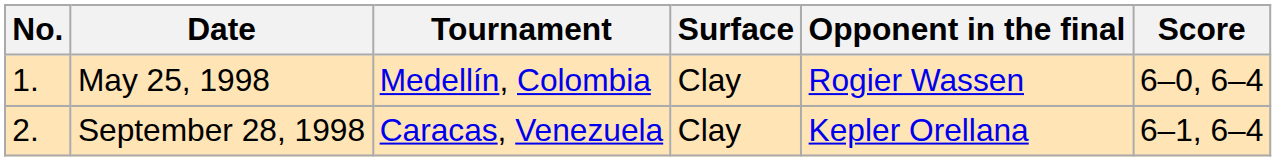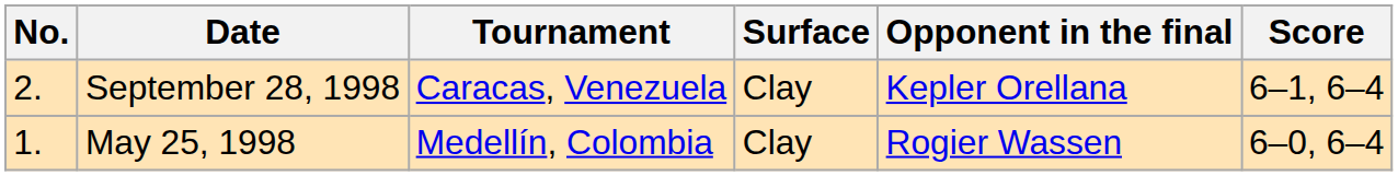 <table class="sortable wikitable">
 <tr>
 <th>No.</th>
 <th>Date</th>
 <th>Tournament</th>
 <th>Surface</th>
 <th>Opponent in the final</th>
 <th>Score</th>
 </tr>
 <tr bgcolor="moccasin">
+<td>2.</td>
+<td>September 28, 1998</td>
+<td><a href='#'>Caracas</a>, <a href='#'>Venezuela</a></td>
+<td>Clay</td>
+<td> <a href='#'>Kepler Orellana</a></td>
+<td>6–1, 6–4</td>
+</tr>
+<tr bgcolor="moccasin">
 <td>1.</td>
 <td>May 25, 1998</td>
 <td><a href='#'>Medellín</a>, <a href='#'>Colombia</a></td>
 <td>Clay</td>
 <td> <a href='#'>Rogier Wassen</a></td>
 <td>6–0, 6–4</td>
 </tr>
-<tr bgcolor="moccasin">
-<td>2.</td>
-<td>September 28, 1998</td>
-<td><a href='#'>Caracas</a>, <a href='#'>Venezuela</a></td>
-<td>Clay</td>
-<td> <a href='#'>Kepler Orellana</a></td>
-<td>6–1, 6–4</td>
-</tr>
 </table>
